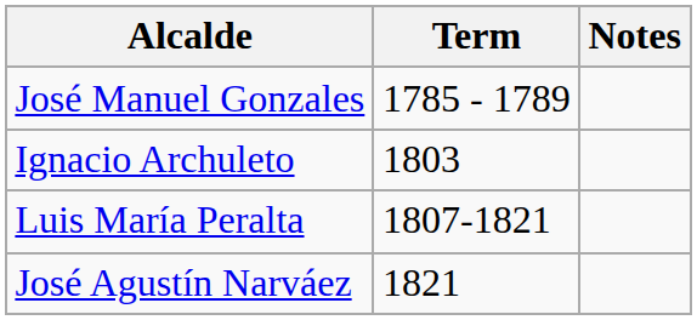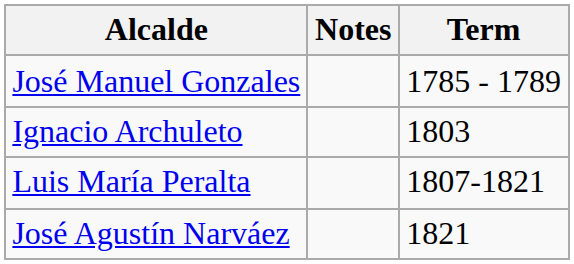 <table class="wikitable">
 <tr>
 <th>Alcalde</th>
+<th>Notes</th>
 <th>Term</th>
-<th>Notes</th>
 </tr>
 <tr>
 <td><a href='#'>José Manuel Gonzales</a></td>
+<td></td>
 <td>1785 - 1789</td>
-<td></td>
 </tr>
 <tr>
 <td><a href='#'>Ignacio Archuleto</a></td>
+<td></td>
 <td>1803</td>
-<td></td>
 </tr>
 <tr>
 <td><a href='#'>Luis María Peralta</a></td>
+<td></td>
 <td>1807-1821</td>
-<td></td>
 </tr>
 <tr>
 <td><a href='#'>José Agustín Narváez</a></td>
+<td></td>
 <td>1821</td>
-<td></td>
 </tr>
 </table>
